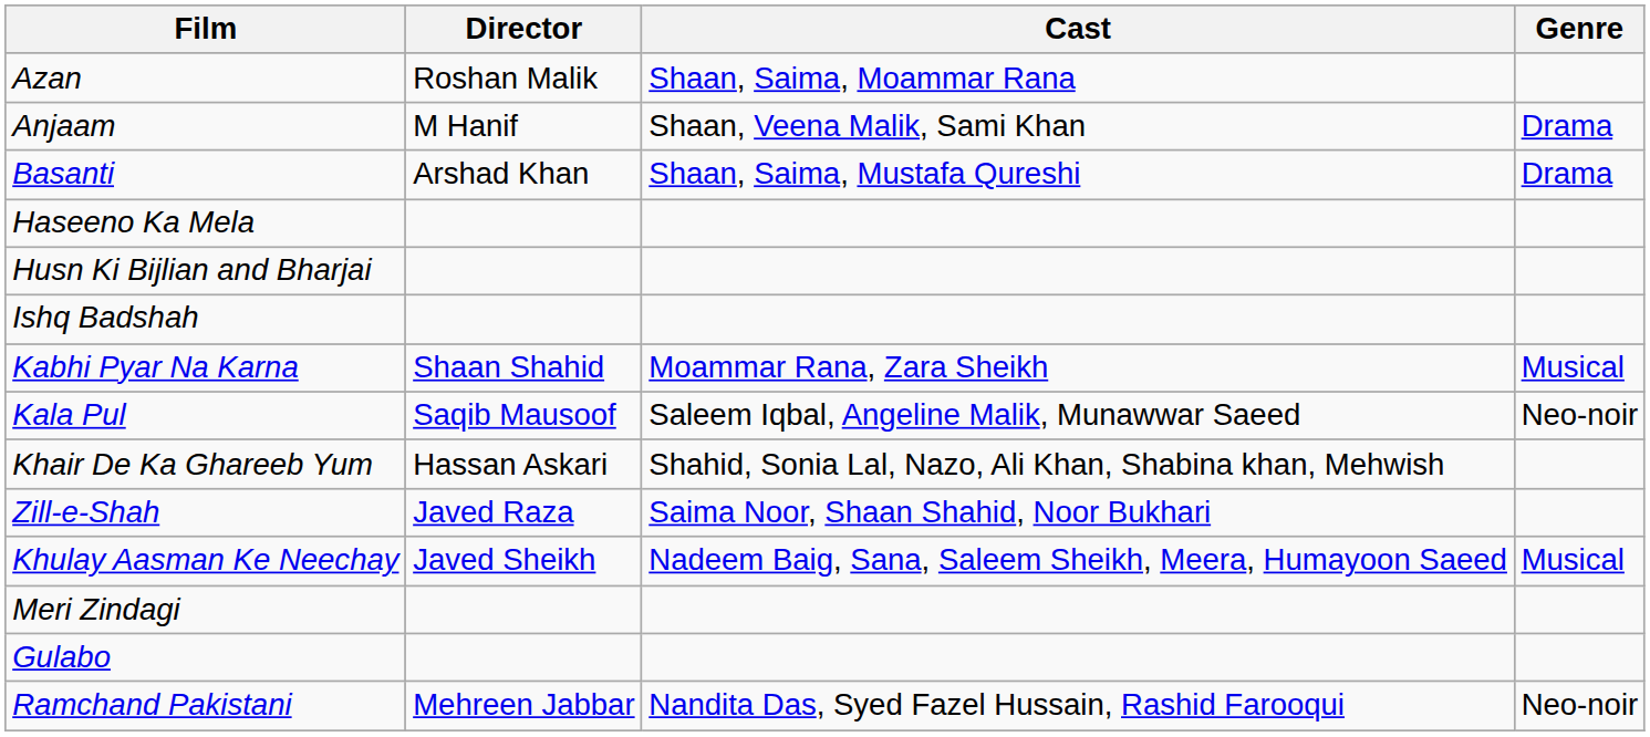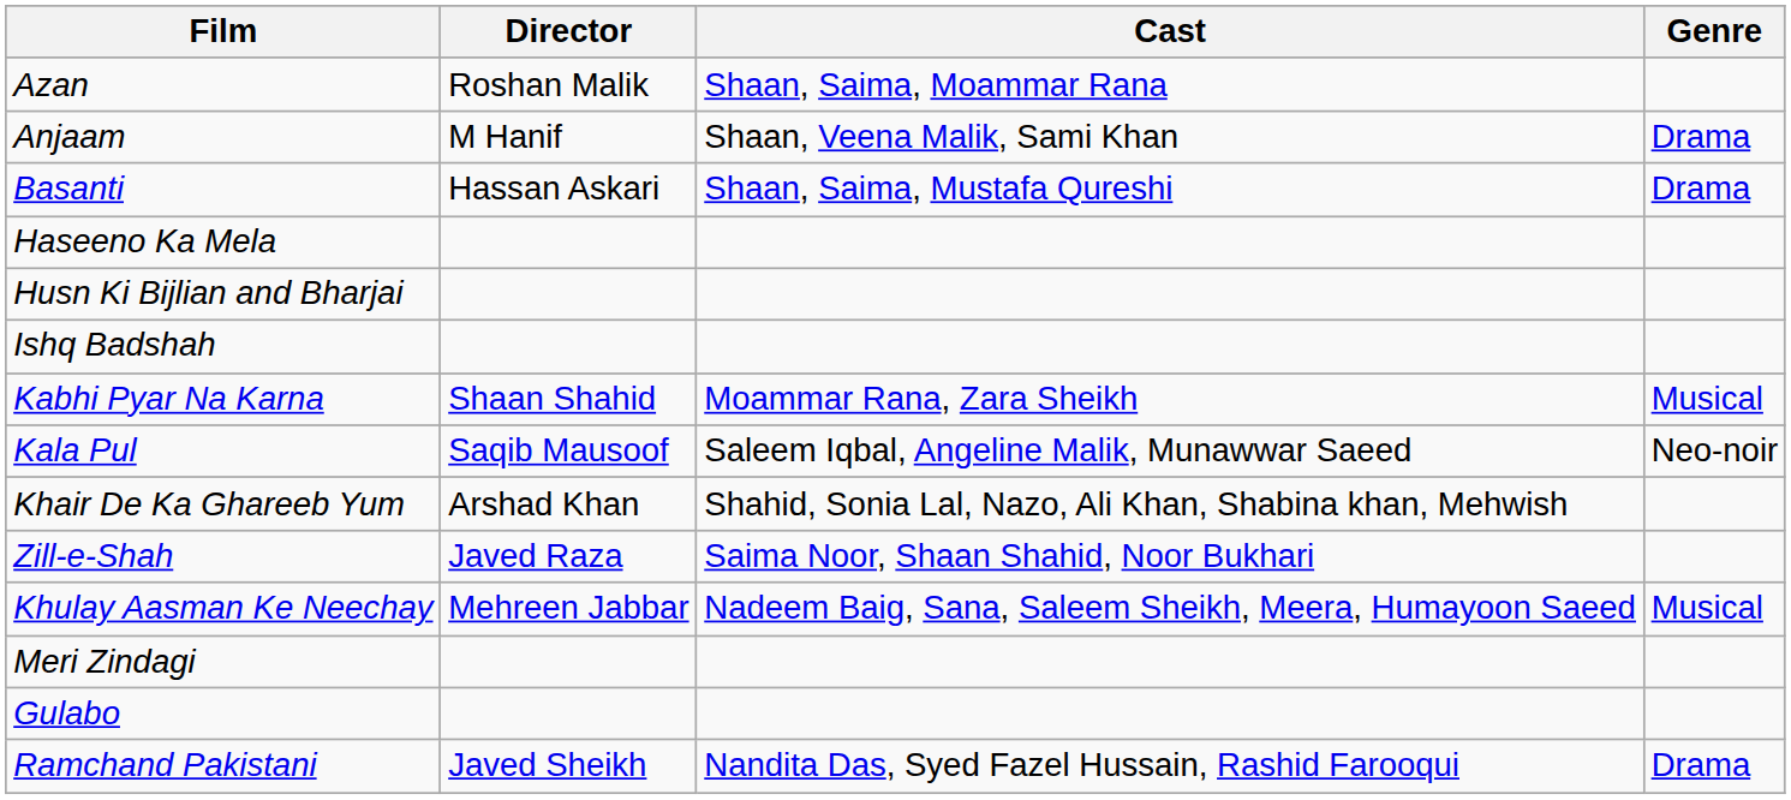 <table class="wikitable">
 <tr>
 <th>Film</th>
 <th>Director</th>
 <th>Cast</th>
 <th>Genre</th>
 </tr>
 <tr>
 <td><em>Azan</em></td>
 <td>Roshan Malik</td>
 <td><a href='#'>Shaan</a>, <a href='#'>Saima</a>, <a href='#'>Moammar Rana</a></td>
 <td></td>
 </tr>
 <tr>
 <td><em>Anjaam</em></td>
 <td>M Hanif</td>
 <td>Shaan, <a href='#'>Veena Malik</a>, Sami Khan</td>
 <td><a href='#'>Drama</a></td>
 </tr>
 <tr>
 <td><em><a href='#'>Basanti</a></em></td>
-<td>Arshad Khan</td>
+<td>Hassan Askari</td>
 <td><a href='#'>Shaan</a>, <a href='#'>Saima</a>, <a href='#'>Mustafa Qureshi</a></td>
 <td><a href='#'>Drama</a></td>
 </tr>
 <tr>
 <td><em>Haseeno Ka Mela</em></td>
 <td></td>
 <td></td>
 <td></td>
 </tr>
 <tr>
 <td><em>Husn Ki Bijlian and Bharjai</em></td>
 <td></td>
 <td></td>
 <td></td>
 </tr>
 <tr>
 <td><em>Ishq Badshah</em></td>
 <td></td>
 <td></td>
 <td></td>
 </tr>
 <tr>
 <td><em><a href='#'>Kabhi Pyar Na Karna</a></em></td>
 <td><a href='#'>Shaan Shahid</a></td>
 <td><a href='#'>Moammar Rana</a>, <a href='#'>Zara Sheikh</a></td>
 <td><a href='#'>Musical</a></td>
 </tr>
 <tr>
 <td><em><a href='#'>Kala Pul</a></em></td>
 <td><a href='#'>Saqib Mausoof</a></td>
 <td>Saleem Iqbal, <a href='#'>Angeline Malik</a>, Munawwar Saeed</td>
 <td>Neo-noir</td>
 </tr>
 <tr>
 <td><em>Khair De Ka Ghareeb Yum</em></td>
-<td>Hassan Askari</td>
+<td>Arshad Khan</td>
 <td>Shahid, Sonia Lal, Nazo, Ali Khan, Shabina khan, Mehwish</td>
 <td></td>
 </tr>
 <tr>
 <td><em><a href='#'>Zill-e-Shah</a></em></td>
 <td><a href='#'>Javed Raza</a></td>
 <td><a href='#'>Saima Noor</a>, <a href='#'>Shaan Shahid</a>, <a href='#'>Noor Bukhari</a></td>
 </tr>
 <tr>
 <td><em><a href='#'>Khulay Aasman Ke Neechay</a></em></td>
-<td><a href='#'>Javed Sheikh</a></td>
+<td><a href='#'>Mehreen Jabbar</a></td>
 <td><a href='#'>Nadeem Baig</a>, <a href='#'>Sana</a>, <a href='#'>Saleem Sheikh</a>, <a href='#'>Meera</a>, <a href='#'>Humayoon Saeed</a></td>
 <td><a href='#'>Musical</a></td>
 </tr>
 <tr>
 <td><em>Meri Zindagi</em></td>
 <td></td>
 <td></td>
 <td></td>
 </tr>
 <tr>
 <td><em><a href='#'>Gulabo</a></em></td>
 <td></td>
 <td></td>
 <td></td>
 </tr>
 <tr>
 <td><em><a href='#'>Ramchand Pakistani</a></em></td>
-<td><a href='#'>Mehreen Jabbar</a></td>
+<td><a href='#'>Javed Sheikh</a></td>
 <td><a href='#'>Nandita Das</a>, Syed Fazel Hussain, <a href='#'>Rashid Farooqui</a></td>
-<td>Neo-noir</td>
+<td><a href='#'>Drama</a></td>
 </tr>
 </table>
